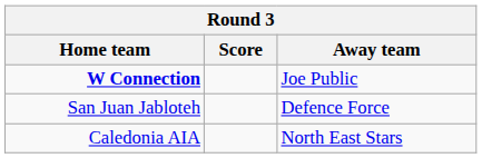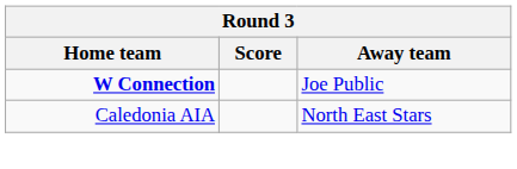 <table class="wikitable" style="float:left; margin-right:1em">
 <tr>
 <th colspan=3>Round 3</th>
 </tr>
 <tr>
 <th width="165">Home team</th>
 <th width="55">Score</th>
 <th width="165">Away team</th>
 </tr>
 <tr>
 <td align="right"><strong><a href='#'>W Connection</a></strong></td>
 <td align="center"></td>
 <td><a href='#'>Joe Public</a></td>
 </tr>
 <tr>
-<td align="right"><a href='#'>San Juan Jabloteh</a></td>
-<td align="center"></td>
-<td><a href='#'>Defence Force</a></td>
-</tr>
-<tr>
 <td align="right"><a href='#'>Caledonia AIA</a></td>
 <td align="center"></td>
 <td><a href='#'>North East Stars</a></td>
 </tr>
 </table>
